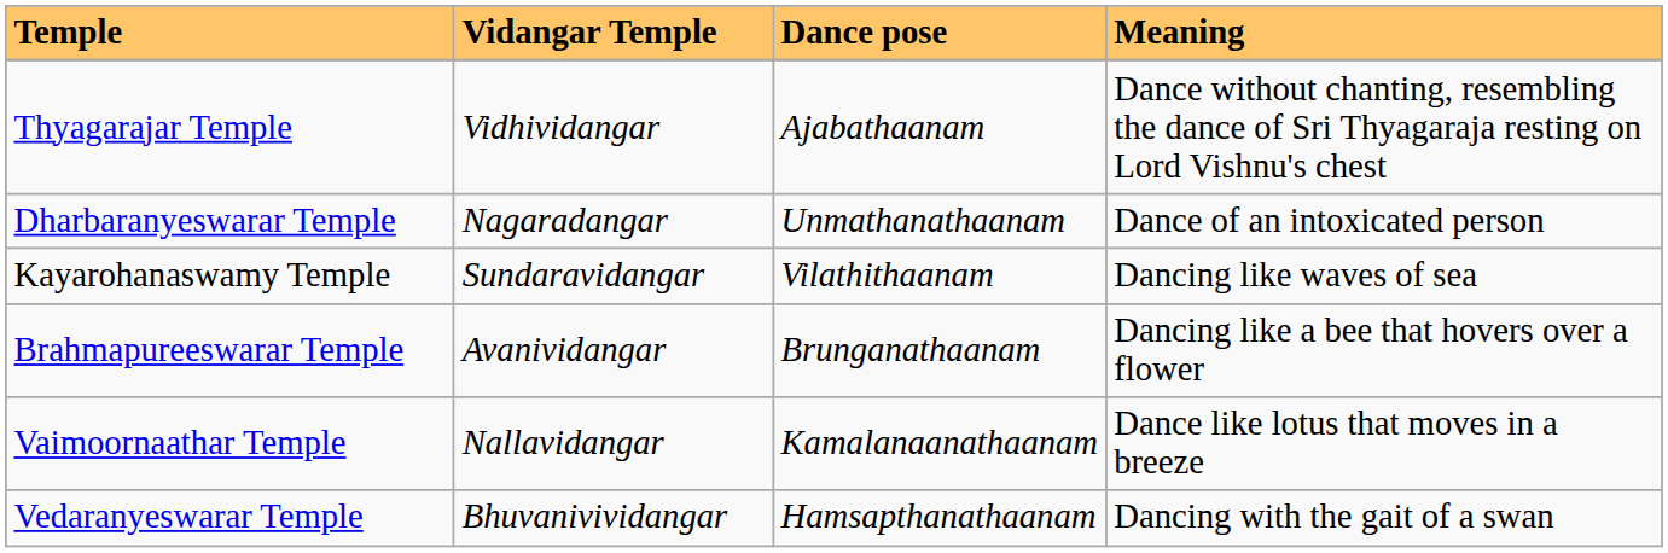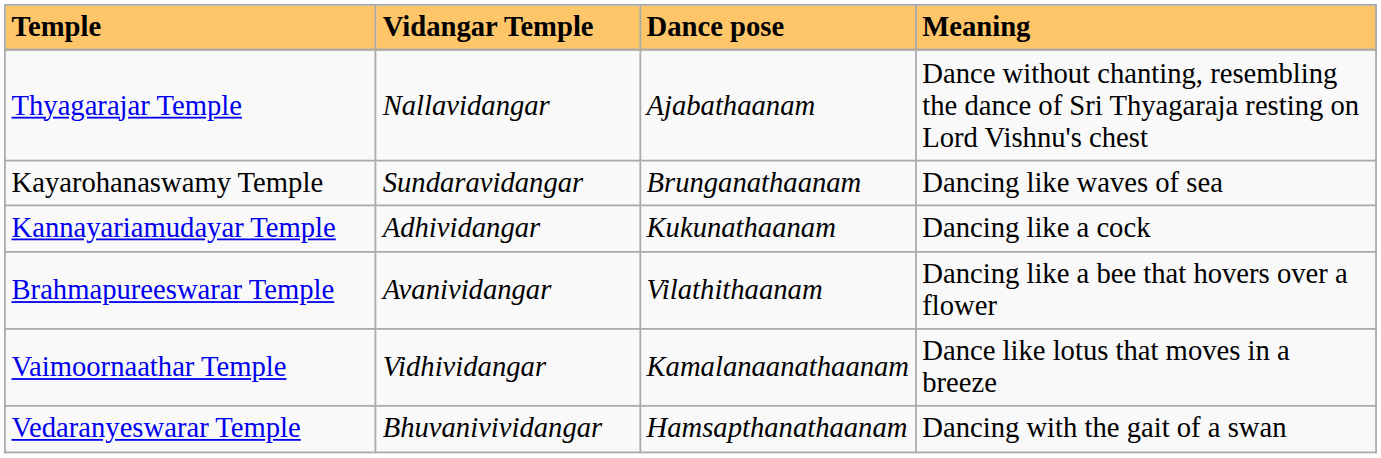 <table class="wikitable sortable">
 <tr style="background:#FFC569">
 <td width="200pt"><strong>Temple</strong></td>
 <td width="140pt"><strong>Vidangar Temple</strong></td>
 <td width="140pt"><strong>Dance pose</strong></td>
 <td width="250pt"><strong>Meaning</strong></td>
 </tr>
 <tr align ="center">
 </tr>
 <tr style="background:#ffe;">
 </tr>
 <tr>
 <td><a href='#'>Thyagarajar Temple</a></td>
-<td><em>Vidhividangar</em></td>
+<td><em>Nallavidangar</em></td>
 <td><em>Ajabathaanam</em></td>
 <td>Dance without chanting, resembling the dance of Sri Thyagaraja resting on Lord Vishnu's chest</td>
 </tr>
 <tr>
-<td><a href='#'>Dharbaranyeswarar Temple</a></td>
-<td><em>Nagaradangar</em></td>
-<td><em>Unmathanathaanam</em></td>
-<td>Dance of an intoxicated person</td>
+<td>Kayarohanaswamy Temple</td>
+<td><em>Sundaravidangar</em></td>
+<td><em>Brunganathaanam</em></td>
+<td>Dancing like waves of sea</td>
 </tr>
 <tr>
-<td>Kayarohanaswamy Temple</td>
-<td><em>Sundaravidangar</em></td>
-<td><em>Vilathithaanam</em></td>
-<td>Dancing like waves of sea</td>
+<td><a href='#'>Kannayariamudayar Temple</a></td>
+<td><em>Adhividangar</em></td>
+<td><em>Kukunathaanam</em></td>
+<td>Dancing like a cock</td>
 </tr>
 <tr>
 <td><a href='#'>Brahmapureeswarar Temple</a></td>
 <td><em>Avanividangar</em></td>
-<td><em>Brunganathaanam</em></td>
+<td><em>Vilathithaanam</em></td>
 <td>Dancing like a bee that hovers over a flower</td>
 </tr>
 <tr>
 <td><a href='#'>Vaimoornaathar Temple</a></td>
-<td><em>Nallavidangar</em></td>
+<td><em>Vidhividangar</em></td>
 <td><em>Kamalanaanathaanam</em></td>
 <td>Dance like lotus that moves in a breeze</td>
 </tr>
 <tr>
 <td><a href='#'>Vedaranyeswarar Temple</a></td>
 <td><em>Bhuvanivividangar</em></td>
 <td><em>Hamsapthanathaanam</em></td>
 <td>Dancing with the gait of a swan</td>
 </tr>
 </table>
